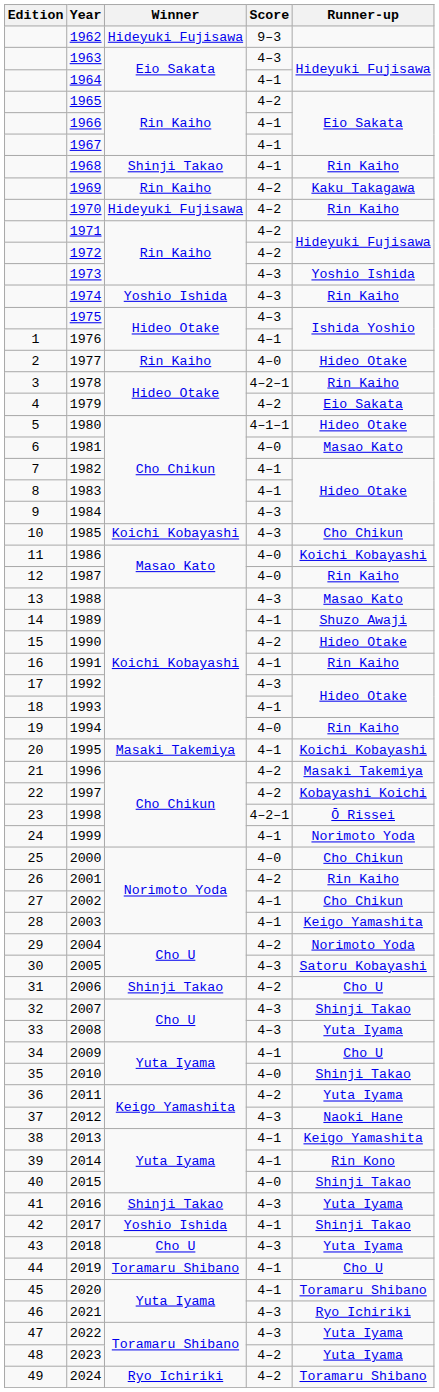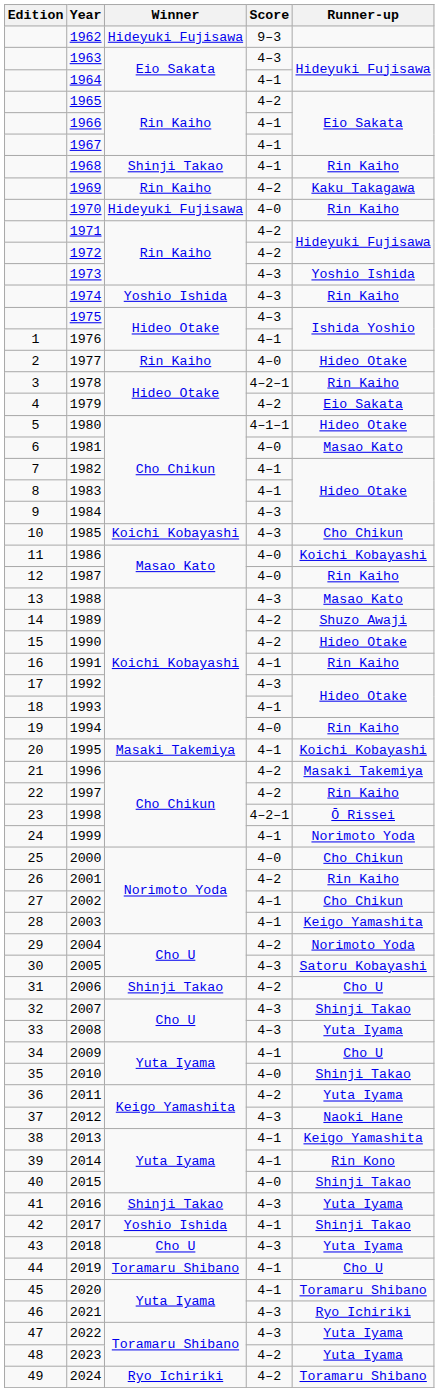 <table class="wikitable sortable" style="text-align: center;">
 <tr>
 <th scope="col">Edition</th>
 <th scope="col">Year</th>
 <th scope="col">Winner</th>
 <th scope="col">Score</th>
 <th scope="col">Runner-up</th>
 </tr>
 <tr>
 <td></td>
 <td><a href='#'>1962</a></td>
 <td><a href='#'>Hideyuki Fujisawa</a></td>
 <td>9–3</td>
 <td></td>
 </tr>
 <tr>
 <td></td>
 <td><a href='#'>1963</a></td>
 <td rowspan=2><a href='#'>Eio Sakata</a></td>
 <td>4–3</td>
 <td rowspan=2><a href='#'>Hideyuki Fujisawa</a></td>
 </tr>
 <tr>
 <td></td>
 <td><a href='#'>1964</a></td>
 <td>4–1</td>
 </tr>
 <tr>
 <td></td>
 <td><a href='#'>1965</a></td>
 <td rowspan=3><a href='#'>Rin Kaiho</a></td>
 <td>4–2</td>
 <td rowspan=3><a href='#'>Eio Sakata</a></td>
 </tr>
 <tr>
 <td></td>
 <td><a href='#'>1966</a></td>
 <td>4–1</td>
 </tr>
 <tr>
 <td></td>
 <td><a href='#'>1967</a></td>
 <td>4–1</td>
 </tr>
 <tr>
 <td></td>
 <td><a href='#'>1968</a></td>
 <td><a href='#'>Shinji Takao</a></td>
 <td>4–1</td>
 <td><a href='#'>Rin Kaiho</a></td>
 </tr>
 <tr>
 <td></td>
 <td><a href='#'>1969</a></td>
 <td><a href='#'>Rin Kaiho</a></td>
 <td>4–2</td>
 <td><a href='#'>Kaku Takagawa</a></td>
 </tr>
 <tr>
 <td></td>
 <td><a href='#'>1970</a></td>
 <td><a href='#'>Hideyuki Fujisawa</a></td>
-<td>4–2</td>
+<td>4–0</td>
 <td><a href='#'>Rin Kaiho</a></td>
 </tr>
 <tr>
 <td></td>
 <td><a href='#'>1971</a></td>
 <td rowspan=3><a href='#'>Rin Kaiho</a></td>
 <td>4–2</td>
 <td rowspan=2><a href='#'>Hideyuki Fujisawa</a></td>
 </tr>
 <tr>
 <td></td>
 <td><a href='#'>1972</a></td>
 <td>4–2</td>
 </tr>
 <tr>
 <td></td>
 <td><a href='#'>1973</a></td>
 <td>4–3</td>
 <td><a href='#'>Yoshio Ishida</a></td>
 </tr>
 <tr>
 <td></td>
 <td><a href='#'>1974</a></td>
 <td><a href='#'>Yoshio Ishida</a></td>
 <td>4–3</td>
 <td><a href='#'>Rin Kaiho</a></td>
 </tr>
 <tr>
 <td></td>
 <td><a href='#'>1975</a></td>
 <td rowspan=2><a href='#'>Hideo Otake</a></td>
 <td>4–3</td>
 <td rowspan=2><a href='#'>Ishida Yoshio</a></td>
 </tr>
 <tr>
 <td>1</td>
 <td>1976</td>
 <td>4–1</td>
 </tr>
 <tr>
 <td>2</td>
 <td>1977</td>
 <td><a href='#'>Rin Kaiho</a></td>
 <td>4–0</td>
 <td><a href='#'>Hideo Otake</a></td>
 </tr>
 <tr>
 <td>3</td>
 <td>1978</td>
 <td rowspan=2><a href='#'>Hideo Otake</a></td>
 <td>4–2–1</td>
 <td><a href='#'>Rin Kaiho</a></td>
 </tr>
 <tr>
 <td>4</td>
 <td>1979</td>
 <td>4–2</td>
 <td><a href='#'>Eio Sakata</a></td>
 </tr>
 <tr>
 <td>5</td>
 <td>1980</td>
 <td rowspan=5><a href='#'>Cho Chikun</a></td>
 <td>4–1–1</td>
 <td><a href='#'>Hideo Otake</a></td>
 </tr>
 <tr>
 <td>6</td>
 <td>1981</td>
 <td>4–0</td>
 <td><a href='#'>Masao Kato</a></td>
 </tr>
 <tr>
 <td>7</td>
 <td>1982</td>
 <td>4–1</td>
 <td rowspan=3><a href='#'>Hideo Otake</a></td>
 </tr>
 <tr>
 <td>8</td>
 <td>1983</td>
 <td>4–1</td>
 </tr>
 <tr>
 <td>9</td>
 <td>1984</td>
 <td>4–3</td>
 </tr>
 <tr>
 <td>10</td>
 <td>1985</td>
 <td><a href='#'>Koichi Kobayashi</a></td>
 <td>4–3</td>
 <td><a href='#'>Cho Chikun</a></td>
 </tr>
 <tr>
 <td>11</td>
 <td>1986</td>
 <td rowspan=2><a href='#'>Masao Kato</a></td>
 <td>4–0</td>
 <td><a href='#'>Koichi Kobayashi</a></td>
 </tr>
 <tr>
 <td>12</td>
 <td>1987</td>
 <td>4–0</td>
 <td><a href='#'>Rin Kaiho</a></td>
 </tr>
 <tr>
 <td>13</td>
 <td>1988</td>
 <td rowspan=7><a href='#'>Koichi Kobayashi</a></td>
 <td>4–3</td>
 <td><a href='#'>Masao Kato</a></td>
 </tr>
 <tr>
 <td>14</td>
 <td>1989</td>
-<td>4–1</td>
+<td>4–2</td>
 <td><a href='#'>Shuzo Awaji</a></td>
 </tr>
 <tr>
 <td>15</td>
 <td>1990</td>
 <td>4–2</td>
 <td><a href='#'>Hideo Otake</a></td>
 </tr>
 <tr>
 <td>16</td>
 <td>1991</td>
 <td>4–1</td>
 <td><a href='#'>Rin Kaiho</a></td>
 </tr>
 <tr>
 <td>17</td>
 <td>1992</td>
 <td>4–3</td>
 <td rowspan=2><a href='#'>Hideo Otake</a></td>
 </tr>
 <tr>
 <td>18</td>
 <td>1993</td>
 <td>4–1</td>
 </tr>
 <tr>
 <td>19</td>
 <td>1994</td>
 <td>4–0</td>
 <td><a href='#'>Rin Kaiho</a></td>
 </tr>
 <tr>
 <td>20</td>
 <td>1995</td>
 <td><a href='#'>Masaki Takemiya</a></td>
 <td>4–1</td>
 <td><a href='#'>Koichi Kobayashi</a></td>
 </tr>
 <tr>
 <td>21</td>
 <td>1996</td>
 <td rowspan=4><a href='#'>Cho Chikun</a></td>
 <td>4–2</td>
 <td><a href='#'>Masaki Takemiya</a></td>
 </tr>
 <tr>
 <td>22</td>
 <td>1997</td>
 <td>4–2</td>
-<td><a href='#'>Kobayashi Koichi</a></td>
+<td><a href='#'>Rin Kaiho</a></td>
 </tr>
 <tr>
 <td>23</td>
 <td>1998</td>
 <td>4–2–1</td>
 <td><a href='#'>Ō Rissei</a></td>
 </tr>
 <tr>
 <td>24</td>
 <td>1999</td>
 <td>4–1</td>
 <td><a href='#'>Norimoto Yoda</a></td>
 </tr>
 <tr>
 <td>25</td>
 <td>2000</td>
 <td rowspan=4><a href='#'>Norimoto Yoda</a></td>
 <td>4–0</td>
 <td><a href='#'>Cho Chikun</a></td>
 </tr>
 <tr>
 <td>26</td>
 <td>2001</td>
 <td>4–2</td>
 <td><a href='#'>Rin Kaiho</a></td>
 </tr>
 <tr>
 <td>27</td>
 <td>2002</td>
 <td>4–1</td>
 <td><a href='#'>Cho Chikun</a></td>
 </tr>
 <tr>
 <td>28</td>
 <td>2003</td>
 <td>4–1</td>
 <td><a href='#'>Keigo Yamashita</a></td>
 </tr>
 <tr>
 <td>29</td>
 <td>2004</td>
 <td rowspan=2><a href='#'>Cho U</a></td>
 <td>4–2</td>
 <td><a href='#'>Norimoto Yoda</a></td>
 </tr>
 <tr>
 <td>30</td>
 <td>2005</td>
 <td>4–3</td>
 <td><a href='#'>Satoru Kobayashi</a></td>
 </tr>
 <tr>
 <td>31</td>
 <td>2006</td>
 <td><a href='#'>Shinji Takao</a></td>
 <td>4–2</td>
 <td><a href='#'>Cho U</a></td>
 </tr>
 <tr>
 <td>32</td>
 <td>2007</td>
 <td rowspan=2><a href='#'>Cho U</a></td>
 <td>4–3</td>
 <td><a href='#'>Shinji Takao</a></td>
 </tr>
 <tr>
 <td>33</td>
 <td>2008</td>
 <td>4–3</td>
 <td><a href='#'>Yuta Iyama</a></td>
 </tr>
 <tr>
 <td>34</td>
 <td>2009</td>
 <td rowspan=2><a href='#'>Yuta Iyama</a></td>
 <td>4–1</td>
 <td><a href='#'>Cho U</a></td>
 </tr>
 <tr>
 <td>35</td>
 <td>2010</td>
 <td>4–0</td>
 <td><a href='#'>Shinji Takao</a></td>
 </tr>
 <tr>
 <td>36</td>
 <td>2011</td>
 <td rowspan=2><a href='#'>Keigo Yamashita</a></td>
 <td>4–2</td>
 <td><a href='#'>Yuta Iyama</a></td>
 </tr>
 <tr>
 <td>37</td>
 <td>2012</td>
 <td>4–3</td>
 <td><a href='#'>Naoki Hane</a></td>
 </tr>
 <tr>
 <td>38</td>
 <td>2013</td>
 <td rowspan=3><a href='#'>Yuta Iyama</a></td>
 <td>4–1</td>
 <td><a href='#'>Keigo Yamashita</a></td>
 </tr>
 <tr>
 <td>39</td>
 <td>2014</td>
 <td>4–1</td>
 <td><a href='#'>Rin Kono</a></td>
 </tr>
 <tr>
 <td>40</td>
 <td>2015</td>
 <td>4–0</td>
 <td><a href='#'>Shinji Takao</a></td>
 </tr>
 <tr>
 <td>41</td>
 <td>2016</td>
 <td><a href='#'>Shinji Takao</a></td>
 <td>4–3</td>
 <td><a href='#'>Yuta Iyama</a></td>
 </tr>
 <tr>
 <td>42</td>
 <td>2017</td>
 <td><a href='#'>Yoshio Ishida</a></td>
 <td>4–1</td>
 <td><a href='#'>Shinji Takao</a></td>
 </tr>
 <tr>
 <td>43</td>
 <td>2018</td>
 <td><a href='#'>Cho U</a></td>
 <td>4–3</td>
 <td><a href='#'>Yuta Iyama</a></td>
 </tr>
 <tr>
 <td>44</td>
 <td>2019</td>
 <td><a href='#'>Toramaru Shibano</a></td>
 <td>4–1</td>
 <td><a href='#'>Cho U</a></td>
 </tr>
 <tr>
 <td>45</td>
 <td>2020</td>
 <td rowspan=2><a href='#'>Yuta Iyama</a></td>
 <td>4–1</td>
 <td><a href='#'>Toramaru Shibano</a></td>
 </tr>
 <tr>
 <td>46</td>
 <td>2021</td>
 <td>4–3</td>
 <td><a href='#'>Ryo Ichiriki</a></td>
 </tr>
 <tr>
 <td>47</td>
 <td>2022</td>
 <td rowspan=2><a href='#'>Toramaru Shibano</a></td>
 <td>4–3</td>
 <td><a href='#'>Yuta Iyama</a></td>
 </tr>
 <tr>
 <td>48</td>
 <td>2023</td>
 <td>4–2</td>
 <td><a href='#'>Yuta Iyama</a></td>
 </tr>
 <tr>
 <td>49</td>
 <td>2024</td>
 <td><a href='#'>Ryo Ichiriki</a></td>
 <td>4–2</td>
 <td><a href='#'>Toramaru Shibano</a></td>
 </tr>
 </table>
